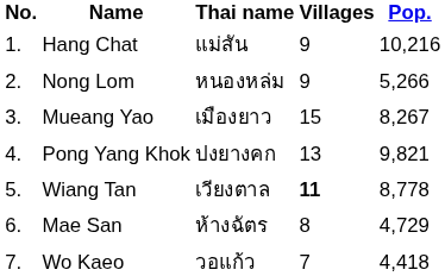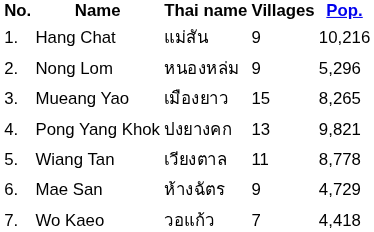 <table>
 <tr>
 <th>No.</th>
 <th>Name</th>
 <th>Thai name</th>
 <th>Villages</th>
 <th><a href='#'>Pop.</a></th>
 </tr>
 <tr>
 <td>1.</td>
 <td>Hang Chat</td>
 <td>แม่สัน</td>
 <td>9</td>
 <td>10,216</td>
 <td></td>
 </tr>
 <tr>
 <td>2.</td>
 <td>Nong Lom</td>
 <td>หนองหล่ม</td>
 <td>9</td>
-<td>5,266</td>
+<td>5,296</td>
 <td></td>
 </tr>
 <tr>
 <td>3.</td>
 <td>Mueang Yao</td>
 <td>เมืองยาว</td>
 <td>15</td>
-<td>8,267</td>
+<td>8,265</td>
 <td></td>
 </tr>
 <tr>
 <td>4.</td>
 <td>Pong Yang Khok</td>
 <td>ปงยางคก</td>
 <td>13</td>
 <td>9,821</td>
 <td></td>
 </tr>
 <tr>
 <td>5.</td>
 <td>Wiang Tan</td>
 <td>เวียงตาล</td>
-<td><strong>11</strong></td>
+<td>11</td>
 <td>8,778</td>
 <td></td>
 </tr>
 <tr>
 <td>6.</td>
 <td>Mae San</td>
 <td>ห้างฉัตร</td>
-<td>8</td>
+<td>9</td>
 <td>4,729</td>
 <td></td>
 </tr>
 <tr>
 <td>7.</td>
 <td>Wo Kaeo</td>
 <td>วอแก้ว</td>
 <td>7</td>
 <td>4,418</td>
 <td></td>
 </tr>
 </table>
